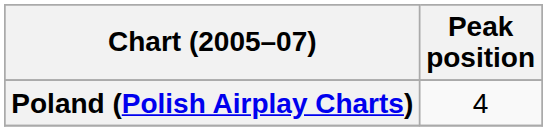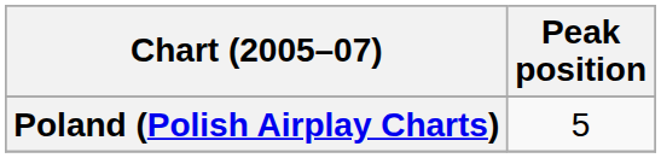 <table class="wikitable plainrowheaders sortable">
 <tr>
 <th scope="col">Chart (2005–07)</th>
 <th scope="col">Peak<br>position</th>
 </tr>
 <tr>
 </tr>
 <tr>
 <th scope="row">Poland (<a href='#'>Polish Airplay Charts</a>)</th>
-<td align="center">4</td>
+<td align="center">5</td>
 </tr>
 <tr>
 </tr>
 </table>
